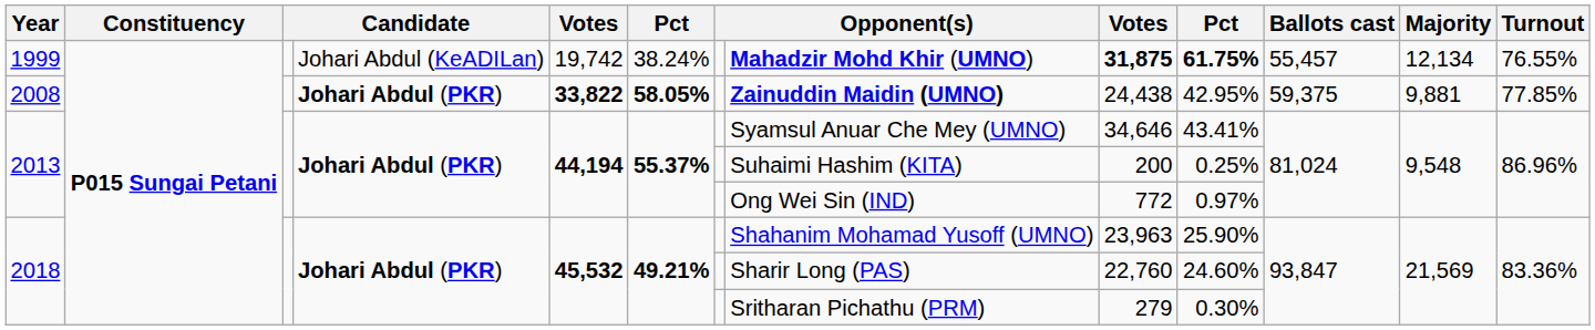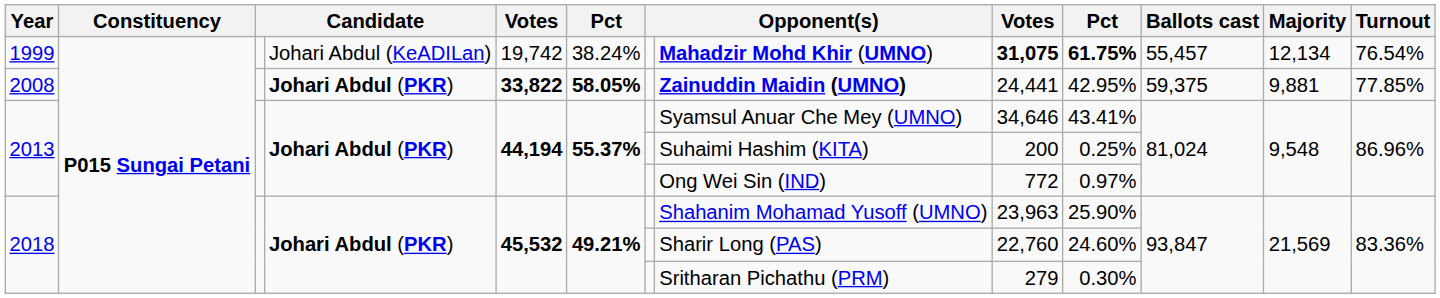 <table class="wikitable" style="margin:0.5em ; font-size:95%">
 <tr>
 <th>Year</th>
 <th>Constituency</th>
 <th colspan=2>Candidate</th>
 <th>Votes</th>
 <th>Pct</th>
 <th colspan=2>Opponent(s)</th>
 <th>Votes</th>
 <th>Pct</th>
 <th>Ballots cast</th>
 <th>Majority</th>
 <th>Turnout</th>
 </tr>
 <tr>
 <td><a href='#'>1999</a></td>
 <td rowspan=8><strong>P015 <a href='#'>Sungai Petani</a></strong></td>
 <td></td>
 <td>Johari Abdul (<a href='#'>KeADILan</a>)</td>
 <td align="right">19,742</td>
 <td>38.24%</td>
 <td></td>
 <td><strong><a href='#'>Mahadzir Mohd Khir</a></strong> (<a href='#'><strong>UMNO</strong></a>)</td>
-<td align="right"><strong>31,875</strong></td>
+<td align="right"><strong>31,075</strong></td>
 <td><strong>61.75%</strong></td>
 <td>55,457</td>
 <td>12,134</td>
-<td>76.55%</td>
+<td>76.54%</td>
 </tr>
 <tr>
 <td><a href='#'>2008</a></td>
 <td></td>
 <td><strong>Johari Abdul</strong> (<a href='#'><strong>PKR</strong></a>)</td>
 <td align="right"><strong>33,822</strong></td>
 <td><strong>58.05%</strong></td>
 <td></td>
 <td><strong><a href='#'>Zainuddin Maidin</a> (<a href='#'>UMNO</a>)</strong></td>
-<td align="right">24,438</td>
+<td align="right">24,441</td>
 <td>42.95%</td>
 <td>59,375</td>
 <td>9,881</td>
 <td>77.85%</td>
 </tr>
 <tr>
 <td rowspan=3><a href='#'>2013</a></td>
 <td rowspan=3 ></td>
 <td rowspan=3><strong>Johari Abdul</strong> (<a href='#'><strong>PKR</strong></a>)</td>
 <td rowspan=3 align="right"><strong>44,194</strong></td>
 <td rowspan=3><strong>55.37%</strong></td>
 <td></td>
 <td>Syamsul Anuar Che Mey (<a href='#'>UMNO</a>)</td>
 <td align="right">34,646</td>
 <td>43.41%</td>
 <td rowspan=3>81,024</td>
 <td rowspan=3>9,548</td>
 <td rowspan=3>86.96%</td>
 </tr>
 <tr>
 <td></td>
 <td>Suhaimi Hashim (<a href='#'>KITA</a>)</td>
 <td align="right">200</td>
 <td align=right>0.25%</td>
 </tr>
 <tr>
 <td></td>
 <td>Ong Wei Sin (<a href='#'>IND</a>)</td>
 <td align="right">772</td>
 <td align=right>0.97%</td>
 </tr>
 <tr>
 <td rowspan=3><a href='#'>2018</a></td>
 <td rowspan=3 ></td>
 <td rowspan=3><strong>Johari Abdul</strong> (<a href='#'><strong>PKR</strong></a>)</td>
 <td rowspan=3 align="right"><strong>45,532</strong></td>
 <td rowspan=3><strong>49.21%</strong></td>
 <td></td>
 <td><a href='#'>Shahanim Mohamad Yusoff</a> (<a href='#'>UMNO</a>)</td>
 <td align="right">23,963</td>
 <td>25.90%</td>
 <td rowspan=3>93,847</td>
 <td rowspan=3>21,569</td>
 <td rowspan=3>83.36%</td>
 </tr>
 <tr>
 <td></td>
 <td>Sharir Long (<a href='#'>PAS</a>)</td>
 <td align="right">22,760</td>
 <td>24.60%</td>
 </tr>
 <tr>
 <td bgcolor=></td>
 <td>Sritharan Pichathu (<a href='#'>PRM</a>)</td>
 <td align="right">279</td>
 <td align=right>0.30%</td>
 </tr>
 </table>
